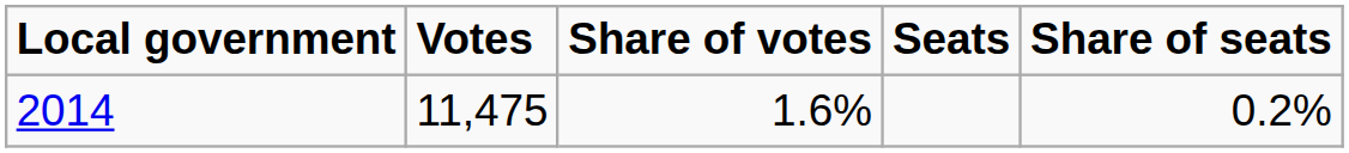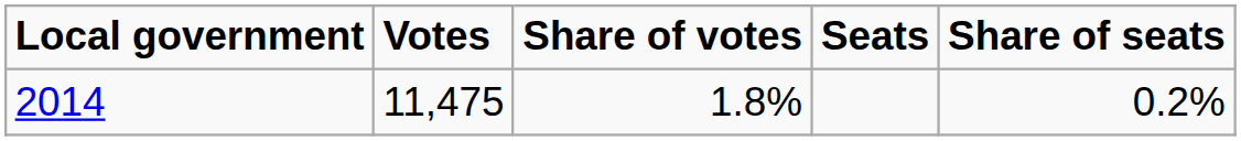 <table class="wikitable">
 <tr>
 <td><strong>Local government</strong></td>
 <td><strong>Votes</strong></td>
 <td><strong>Share of votes</strong></td>
 <td><strong>Seats</strong></td>
 <td><strong>Share of seats</strong></td>
 </tr>
 <tr>
 <td><a href='#'>2014</a></td>
 <td align=right>11,475</td>
-<td align=right>1.6%</td>
+<td align=right>1.8%</td>
 <td align=right></td>
 <td align=right>0.2%</td>
 </tr>
 </table>
